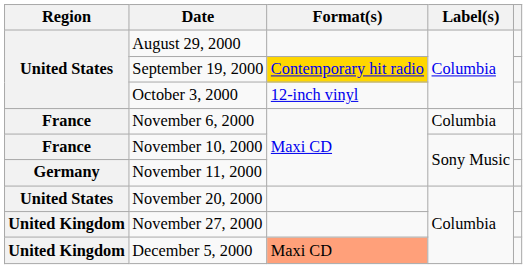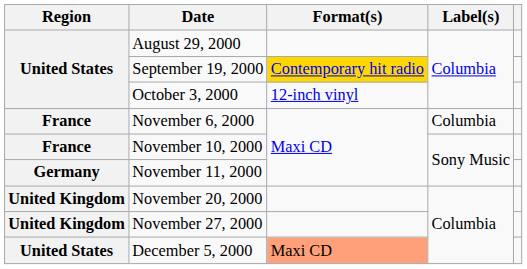 <table class="wikitable plainrowheaders">
 <tr>
 <th scope="col">Region</th>
 <th scope="col">Date</th>
 <th scope="col">Format(s)</th>
 <th scope="col">Label(s)</th>
 <th scope="col"></th>
 </tr>
 <tr>
 <th rowspan="3" scope="row">United States</th>
 <td>August 29, 2000</td>
 <td></td>
 <td rowspan="3"><a href='#'>Columbia</a></td>
 <td></td>
 </tr>
 <tr>
 <td>September 19, 2000</td>
 <td style="background: gold;"><a href='#'>Contemporary hit radio</a></td>
 <td></td>
 </tr>
 <tr>
 <td>October 3, 2000</td>
 <td><a href='#'>12-inch vinyl</a></td>
 <td></td>
 </tr>
 <tr>
 <th scope="row">France</th>
 <td>November 6, 2000</td>
 <td rowspan="3"><a href='#'>Maxi CD</a></td>
 <td>Columbia</td>
 <td></td>
 </tr>
 <tr>
 <th scope="row">France</th>
 <td>November 10, 2000</td>
 <td rowspan="2">Sony Music</td>
 <td></td>
 </tr>
 <tr>
 <th scope="row">Germany</th>
 <td>November 11, 2000</td>
 <td></td>
 </tr>
 <tr>
-<th scope="row">United States</th>
+<th scope="row">United Kingdom</th>
 <td>November 20, 2000</td>
 <td></td>
 <td rowspan="3">Columbia</td>
 <td></td>
 </tr>
 <tr>
 <th scope="row">United Kingdom</th>
 <td>November 27, 2000</td>
 <td></td>
 <td></td>
 </tr>
 <tr>
-<th scope="row">United Kingdom</th>
+<th scope="row">United States</th>
 <td>December 5, 2000</td>
 <td style="background: lightsalmon;">Maxi CD</td>
 <td></td>
 </tr>
 </table>
